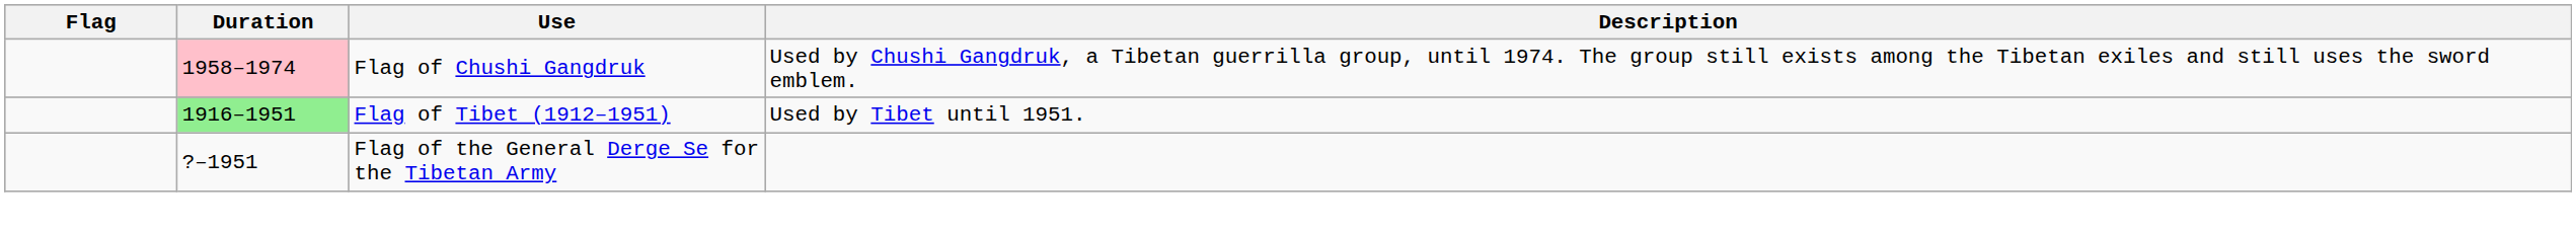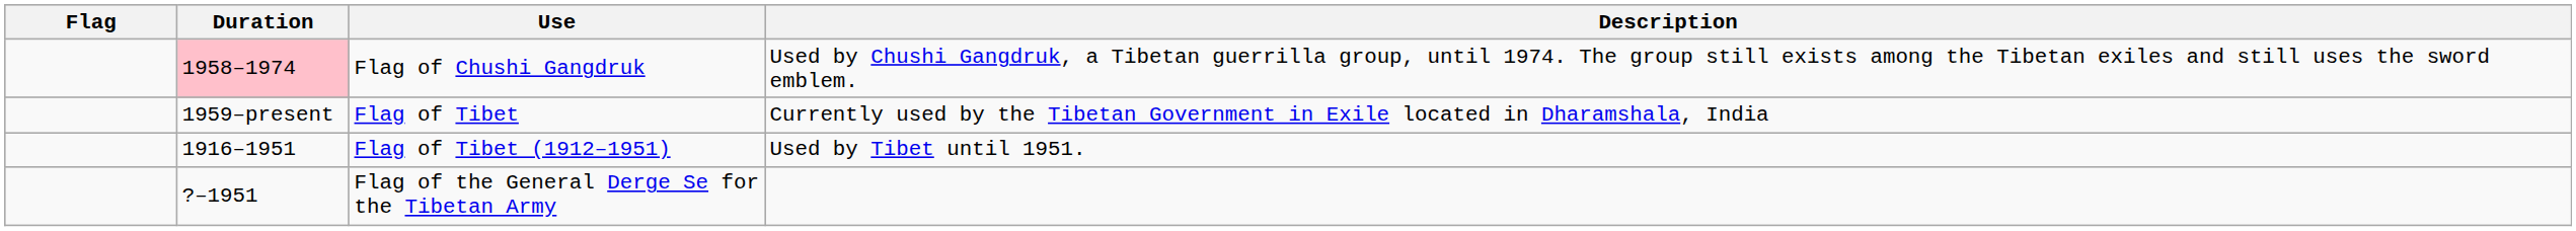 <table class="wikitable" width="100%">
 <tr>
 <th style="width:100px;">Flag</th>
 <th style="width:100px;">Duration</th>
 <th style="width:250px;">Use</th>
 <th style="min-width:250px">Description</th>
 </tr>
 <tr>
 <td></td>
 <td style="background: pink;">1958–1974</td>
 <td>Flag of <a href='#'>Chushi Gangdruk</a></td>
 <td>Used by <a href='#'>Chushi Gangdruk</a>, a Tibetan guerrilla group, until 1974. The group still exists among the Tibetan exiles and still uses the sword emblem.</td>
 </tr>
 <tr>
 <td></td>
-<td style="background: lightgreen;">1916–1951</td>
+<td>1959–present</td>
+<td><a href='#'>Flag</a> of <a href='#'>Tibet</a></td>
+<td>Currently used by the <a href='#'>Tibetan Government in Exile</a> located in <a href='#'>Dharamshala</a>, India</td>
+</tr>
+<tr>
+<td></td>
+<td>1916–1951</td>
 <td><a href='#'>Flag</a> of <a href='#'>Tibet (1912–1951)</a></td>
 <td>Used by <a href='#'>Tibet</a> until 1951.</td>
 </tr>
 <tr>
 <td></td>
 <td>?–1951</td>
 <td>Flag of the General <a href='#'>Derge Se</a> for the <a href='#'>Tibetan Army</a></td>
 <td></td>
 </tr>
 </table>
